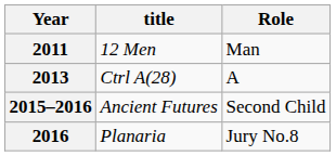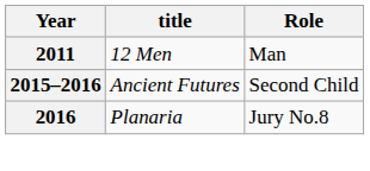 <table class="wikitable plainrowheaders">
 <tr>
 <th scope="col">Year</th>
 <th scope="col">title</th>
 <th scope="col">Role</th>
 </tr>
 <tr>
 <th scope="row">2011</th>
 <td><em>12 Men</em></td>
 <td>Man</td>
 </tr>
 <tr>
-<th scope="row">2013</th>
-<td><em>Ctrl A(28)</em></td>
-<td>A</td>
-</tr>
-<tr>
 <th scope="row">2015–2016</th>
 <td><em>Ancient Futures</em></td>
 <td>Second Child</td>
 </tr>
 <tr>
 <th scope="row">2016</th>
 <td><em>Planaria</em></td>
 <td>Jury No.8</td>
 </tr>
 </table>
